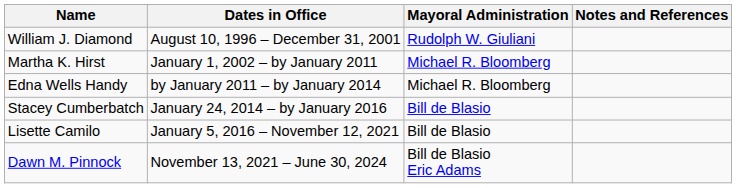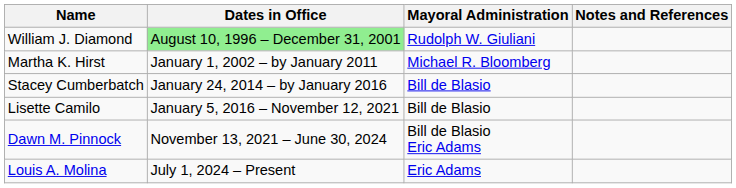 <table class="wikitable">
 <tr>
 <th>Name</th>
 <th>Dates in Office</th>
 <th>Mayoral Administration</th>
 <th>Notes and References</th>
 </tr>
 <tr>
 <td>William J. Diamond</td>
-<td>August 10, 1996 – December 31, 2001</td>
+<td style="background: lightgreen;">August 10, 1996 – December 31, 2001</td>
 <td><a href='#'>Rudolph W. Giuliani</a></td>
 <td></td>
 </tr>
 <tr>
 <td>Martha K. Hirst</td>
 <td>January 1, 2002 – by January 2011</td>
 <td><a href='#'>Michael R. Bloomberg</a></td>
-<td></td>
-</tr>
-<tr>
-<td>Edna Wells Handy</td>
-<td>by January 2011 – by January 2014</td>
-<td>Michael R. Bloomberg</td>
 <td></td>
 </tr>
 <tr>
 <td>Stacey Cumberbatch</td>
 <td>January 24, 2014 – by January 2016</td>
 <td><a href='#'>Bill de Blasio</a></td>
 <td></td>
 </tr>
 <tr>
 <td>Lisette Camilo</td>
 <td>January 5, 2016 – November 12, 2021</td>
 <td>Bill de Blasio</td>
 <td></td>
 </tr>
 <tr>
 <td><a href='#'>Dawn M. Pinnock</a></td>
 <td>November 13, 2021 – June 30, 2024</td>
 <td>Bill de Blasio<br><a href='#'>Eric Adams</a></td>
 <td></td>
 </tr>
+<tr>
+<td><a href='#'>Louis A. Molina</a></td>
+<td>July 1, 2024 – Present</td>
+<td><a href='#'>Eric Adams</a></td>
+<td></td>
+</tr>
 </table>
